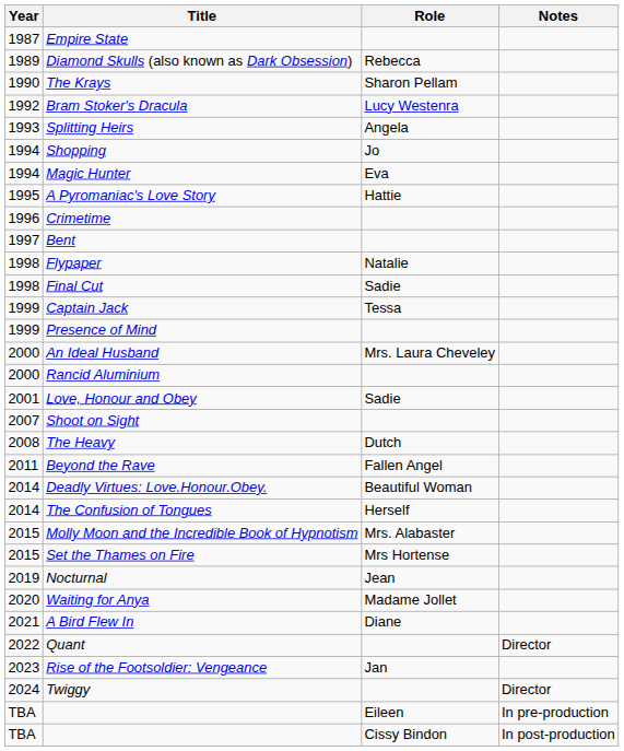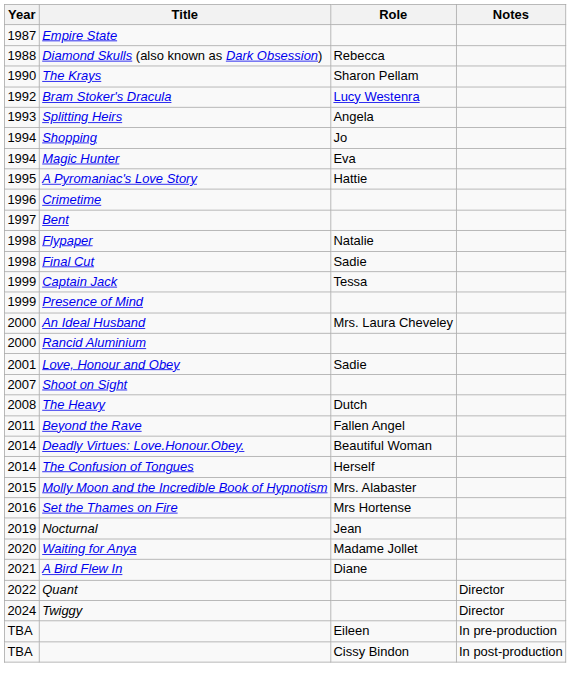 <table class="wikitable sortable">
 <tr>
 <th>Year</th>
 <th>Title</th>
 <th>Role</th>
 <th class="unsortable">Notes</th>
 </tr>
 <tr>
 <td>1987</td>
 <td><em><a href='#'>Empire State</a></em></td>
 <td></td>
 <td></td>
 </tr>
 <tr>
-<td>1989</td>
+<td>1988</td>
 <td><em><a href='#'>Diamond Skulls</a></em> (also known as <em><a href='#'>Dark Obsession</a></em>)</td>
 <td>Rebecca</td>
 <td></td>
 </tr>
 <tr>
 <td>1990</td>
 <td><em><a href='#'>The Krays</a></em></td>
 <td>Sharon Pellam</td>
 <td></td>
 </tr>
 <tr>
 <td>1992</td>
 <td><em><a href='#'>Bram Stoker's Dracula</a></em></td>
 <td><a href='#'>Lucy Westenra</a></td>
 <td></td>
 </tr>
 <tr>
 <td>1993</td>
 <td><em><a href='#'>Splitting Heirs</a></em></td>
 <td>Angela</td>
 <td></td>
 </tr>
 <tr>
 <td>1994</td>
 <td><em><a href='#'>Shopping</a></em></td>
 <td>Jo</td>
 <td></td>
 </tr>
 <tr>
 <td>1994</td>
 <td><em><a href='#'>Magic Hunter</a></em></td>
 <td>Eva</td>
 <td></td>
 </tr>
 <tr>
 <td>1995</td>
 <td><em><a href='#'>A Pyromaniac's Love Story</a></em></td>
 <td>Hattie</td>
 <td></td>
 </tr>
 <tr>
 <td>1996</td>
 <td><em><a href='#'>Crimetime</a></em></td>
 <td></td>
 <td></td>
 </tr>
 <tr>
 <td>1997</td>
 <td><em><a href='#'>Bent</a></em></td>
 <td></td>
 <td></td>
 </tr>
 <tr>
 <td>1998</td>
 <td><em><a href='#'>Flypaper</a></em></td>
 <td>Natalie</td>
 <td></td>
 </tr>
 <tr>
 <td>1998</td>
 <td><em><a href='#'>Final Cut</a></em></td>
 <td>Sadie</td>
 <td></td>
 </tr>
 <tr>
 <td>1999</td>
 <td><em><a href='#'>Captain Jack</a></em></td>
 <td>Tessa</td>
 <td></td>
 </tr>
 <tr>
 <td>1999</td>
 <td><em><a href='#'>Presence of Mind</a></em></td>
 <td></td>
 <td></td>
 </tr>
 <tr>
 <td>2000</td>
 <td><em><a href='#'>An Ideal Husband</a></em></td>
 <td>Mrs. Laura Cheveley</td>
 <td></td>
 </tr>
 <tr>
 <td>2000</td>
 <td><em><a href='#'>Rancid Aluminium</a></em></td>
 <td></td>
 <td></td>
 </tr>
 <tr>
 <td>2001</td>
 <td><em><a href='#'>Love, Honour and Obey</a></em></td>
 <td>Sadie</td>
 <td></td>
 </tr>
 <tr>
 <td>2007</td>
 <td><em><a href='#'>Shoot on Sight</a></em></td>
 <td></td>
 <td></td>
 </tr>
 <tr>
 <td>2008</td>
 <td><em><a href='#'>The Heavy</a></em></td>
 <td>Dutch</td>
 <td></td>
 </tr>
 <tr>
 <td>2011</td>
 <td><em><a href='#'>Beyond the Rave</a></em></td>
 <td>Fallen Angel</td>
 <td></td>
 </tr>
 <tr>
 <td>2014</td>
 <td><em><a href='#'>Deadly Virtues: Love.Honour.Obey.</a></em></td>
 <td>Beautiful Woman</td>
 <td></td>
 </tr>
 <tr>
 <td>2014</td>
 <td><em><a href='#'>The Confusion of Tongues</a></em></td>
 <td>Herself</td>
 <td></td>
 </tr>
 <tr>
 <td>2015</td>
 <td><em><a href='#'>Molly Moon and the Incredible Book of Hypnotism</a></em></td>
 <td>Mrs. Alabaster</td>
 <td></td>
 </tr>
 <tr>
-<td>2015</td>
+<td>2016</td>
 <td><em><a href='#'>Set the Thames on Fire</a></em></td>
 <td>Mrs Hortense</td>
 <td></td>
 </tr>
 <tr>
 <td>2019</td>
 <td><em>Nocturnal</em></td>
 <td>Jean</td>
 <td></td>
 </tr>
 <tr>
 <td>2020</td>
 <td><em><a href='#'>Waiting for Anya</a></em></td>
 <td>Madame Jollet</td>
 <td></td>
 </tr>
 <tr>
 <td>2021</td>
 <td><em><a href='#'>A Bird Flew In</a></em></td>
 <td>Diane</td>
 <td></td>
 </tr>
 <tr>
 <td>2022</td>
 <td><em>Quant</em></td>
 <td></td>
 <td>Director</td>
 </tr>
 <tr>
-<td>2023</td>
-<td><em><a href='#'>Rise of the Footsoldier: Vengeance</a></em></td>
-<td>Jan</td>
-<td></td>
-</tr>
-<tr>
 <td>2024</td>
 <td><em>Twiggy</em></td>
 <td></td>
 <td>Director</td>
 </tr>
 <tr>
 <td>TBA</td>
 <td></td>
 <td>Eileen</td>
 <td>In pre-production</td>
 </tr>
 <tr>
 <td>TBA</td>
 <td></td>
 <td>Cissy Bindon</td>
 <td>In post-production </td>
 </tr>
 </table>
